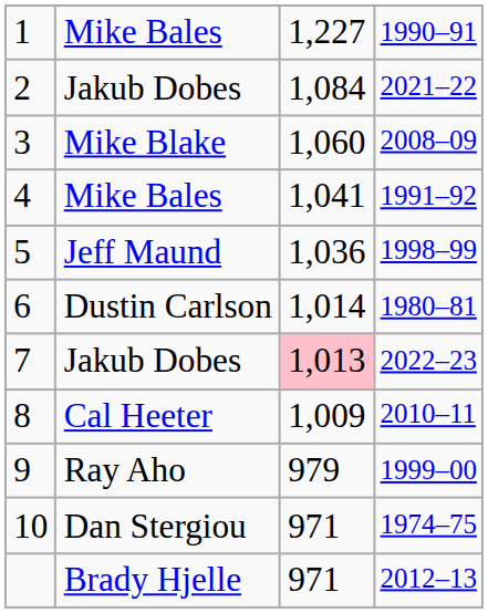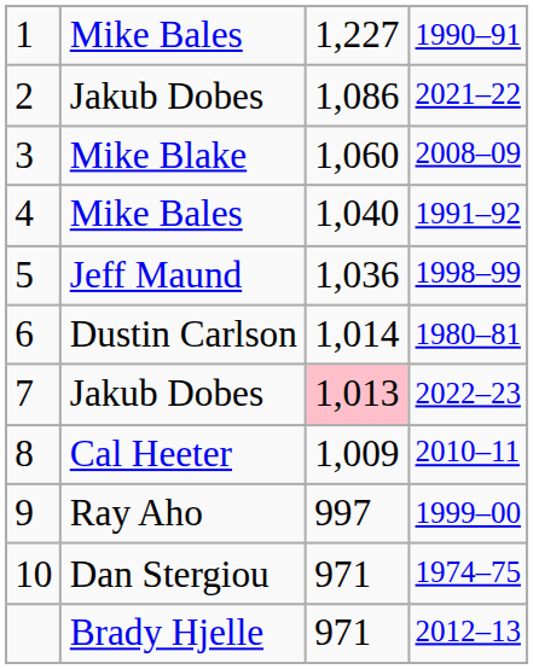 <table class="wikitable">
 <tr>
 </tr>
 <tr>
 <td>1</td>
 <td><a href='#'>Mike Bales</a></td>
 <td>1,227</td>
 <td style="font-size:80%;"><a href='#'>1990–91</a></td>
 </tr>
 <tr>
 <td>2</td>
 <td>Jakub Dobes</td>
-<td>1,084</td>
+<td>1,086</td>
 <td style="font-size:80%;"><a href='#'>2021–22</a></td>
 </tr>
 <tr>
 <td>3</td>
 <td><a href='#'>Mike Blake</a></td>
 <td>1,060</td>
 <td style="font-size:80%;"><a href='#'>2008–09</a></td>
 </tr>
 <tr>
 <td>4</td>
 <td><a href='#'>Mike Bales</a></td>
-<td>1,041</td>
+<td>1,040</td>
 <td style="font-size:80%;"><a href='#'>1991–92</a></td>
 </tr>
 <tr>
 <td>5</td>
 <td><a href='#'>Jeff Maund</a></td>
 <td>1,036</td>
 <td style="font-size:80%;"><a href='#'>1998–99</a></td>
 </tr>
 <tr>
 <td>6</td>
 <td>Dustin Carlson</td>
 <td>1,014</td>
 <td style="font-size:80%;"><a href='#'>1980–81</a></td>
 </tr>
 <tr>
 <td>7</td>
 <td>Jakub Dobes</td>
 <td style="background: pink;">1,013</td>
 <td style="font-size:80%;"><a href='#'>2022–23</a></td>
 </tr>
 <tr>
 <td>8</td>
 <td><a href='#'>Cal Heeter</a></td>
 <td>1,009</td>
 <td style="font-size:80%;"><a href='#'>2010–11</a></td>
 </tr>
 <tr>
 <td>9</td>
 <td>Ray Aho</td>
-<td>979</td>
+<td>997</td>
 <td style="font-size:80%;"><a href='#'>1999–00</a></td>
 </tr>
 <tr>
 <td>10</td>
 <td>Dan Stergiou</td>
 <td>971</td>
 <td style="font-size:80%;"><a href='#'>1974–75</a></td>
 </tr>
 <tr>
 <td></td>
 <td><a href='#'>Brady Hjelle</a></td>
 <td>971</td>
 <td style="font-size:80%;"><a href='#'>2012–13</a></td>
 </tr>
 </table>
